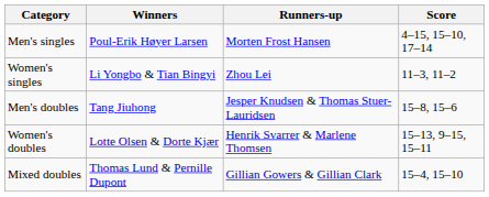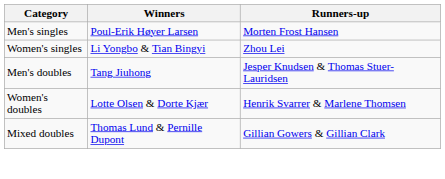 <table class=wikitable style="margin:auto;">
 <tr>
 <th>Category</th>
 <th>Winners</th>
 <th>Runners-up</th>
-<th>Score</th>
 </tr>
 <tr>
 <td>Men's singles</td>
 <td> <a href='#'>Poul-Erik Høyer Larsen</a></td>
 <td> <a href='#'>Morten Frost Hansen</a></td>
-<td>4–15, 15–10, 17–14</td>
 </tr>
 <tr>
 <td>Women's singles</td>
 <td> <a href='#'>Li Yongbo</a> & <a href='#'>Tian Bingyi</a></td>
 <td> <a href='#'>Zhou Lei</a></td>
-<td>11–3, 11–2</td>
 </tr>
 <tr>
 <td>Men's doubles</td>
 <td> <a href='#'>Tang Jiuhong</a></td>
 <td> <a href='#'>Jesper Knudsen</a> & <a href='#'>Thomas Stuer-Lauridsen</a></td>
-<td>15–8, 15–6</td>
 </tr>
 <tr>
 <td>Women's doubles</td>
 <td> <a href='#'>Lotte Olsen</a> & <a href='#'>Dorte Kjær</a></td>
 <td> <a href='#'>Henrik Svarrer</a> & <a href='#'>Marlene Thomsen</a></td>
-<td>15–13, 9–15, 15–11</td>
 </tr>
 <tr>
 <td>Mixed doubles</td>
 <td> <a href='#'>Thomas Lund</a> & <a href='#'>Pernille Dupont</a></td>
 <td> <a href='#'>Gillian Gowers</a> & <a href='#'>Gillian Clark</a></td>
-<td>15–4, 15–10</td>
 </tr>
 </table>
